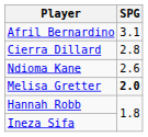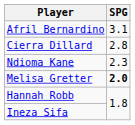 <table class="wikitable">
 <tr>
 <th>Player</th>
 <th>SPG</th>
 </tr>
 <tr>
 <td> <a href='#'>Afril Bernardino</a></td>
 <td align=center>3.1</td>
 </tr>
 <tr>
 <td> <a href='#'>Cierra Dillard</a></td>
 <td align=center>2.8</td>
 </tr>
 <tr>
 <td> <a href='#'>Ndioma Kane</a></td>
-<td align=center>2.6</td>
+<td align=center>2.3</td>
 </tr>
 <tr>
 <td> <a href='#'>Melisa Gretter</a></td>
 <td align=center><strong>2.0</strong></td>
 </tr>
 <tr>
 <td> <a href='#'>Hannah Robb</a></td>
 <td align=center rowspan=2>1.8</td>
 </tr>
 <tr>
 <td> <a href='#'>Ineza Sifa</a></td>
 </tr>
 </table>
